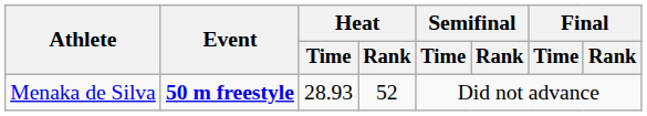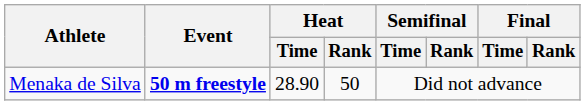 <table class=wikitable style="font-size:90%">
 <tr>
 <th rowspan="2">Athlete</th>
 <th rowspan="2">Event</th>
 <th colspan="2">Heat</th>
 <th colspan="2">Semifinal</th>
 <th colspan="2">Final</th>
 </tr>
 <tr style="font-size:95%">
 <th>Time</th>
 <th>Rank</th>
 <th>Time</th>
 <th>Rank</th>
 <th>Time</th>
 <th>Rank</th>
 </tr>
 <tr align=center>
 <td align=left><a href='#'>Menaka de Silva</a></td>
 <td align=left><strong><a href='#'>50 m freestyle</a></strong></td>
-<td>28.93</td>
-<td>52</td>
+<td>28.90</td>
+<td>50</td>
 <td colspan=4>Did not advance</td>
 </tr>
 </table>
